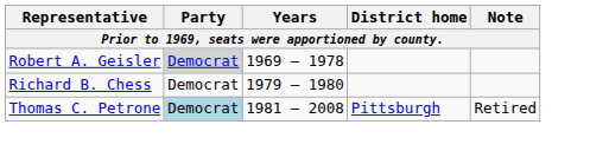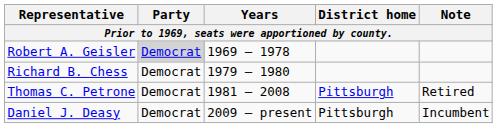 <table class="wikitable">
 <tr>
 <th>Representative</th>
 <th>Party</th>
 <th>Years</th>
 <th>District home</th>
 <th>Note</th>
 </tr>
 <tr>
 <th colspan="5" style="font-size: 80%;"><em>Prior to 1969, seats were apportioned by county.</em></th>
 </tr>
 <tr>
 <td><a href='#'>Robert A. Geisler</a></td>
 <td style="background: lightgrey;"><a href='#'>Democrat</a></td>
 <td>1969 – 1978</td>
 <td></td>
 <td></td>
 </tr>
 <tr>
 <td><a href='#'>Richard B. Chess</a></td>
 <td>Democrat</td>
 <td>1979 – 1980</td>
 <td></td>
 <td></td>
 </tr>
 <tr>
 <td><a href='#'>Thomas C. Petrone</a></td>
-<td style="background: lightblue;">Democrat</td>
+<td>Democrat</td>
 <td>1981 – 2008</td>
 <td><a href='#'>Pittsburgh</a></td>
 <td>Retired</td>
 </tr>
+<tr>
+<td><a href='#'>Daniel J. Deasy</a></td>
+<td>Democrat</td>
+<td>2009 – present</td>
+<td>Pittsburgh</td>
+<td>Incumbent</td>
+</tr>
 </table>
